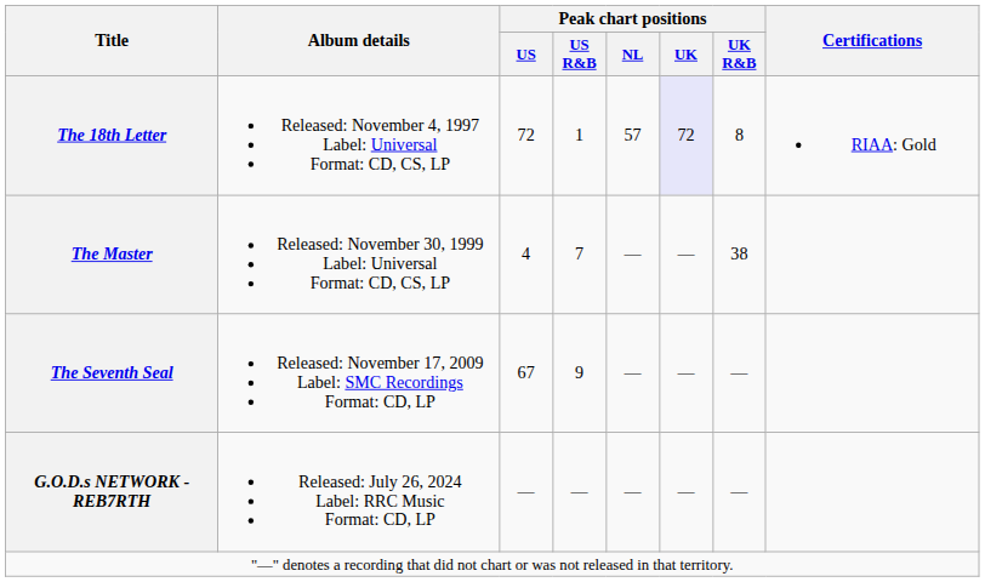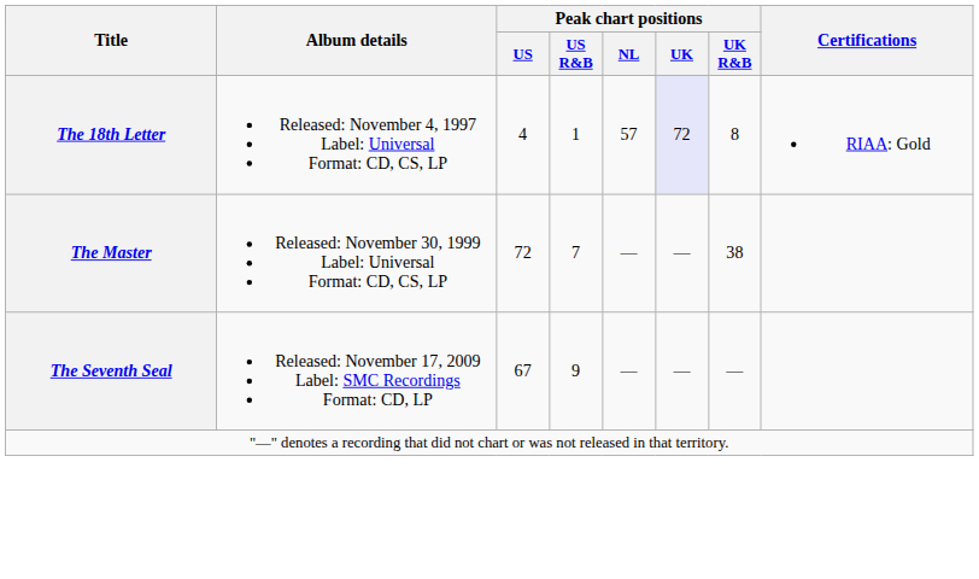 <table class="wikitable plainrowheaders" style="text-align:center;" border="1">
 <tr>
 <th scope="col" rowspan="2" style="width:12em;">Title</th>
 <th scope="col" rowspan="2" style="width:16em;">Album details</th>
 <th colspan="5" scope="col">Peak chart positions</th>
 <th scope="col" rowspan="2" style="width:12em;"><a href='#'>Certifications</a></th>
 </tr>
 <tr>
 <th scope="col" style="width:3em;font-size:90%;"><a href='#'>US</a><br></th>
 <th scope="col" style="width:3em;font-size:90%;"><a href='#'>US R&B</a><br></th>
 <th scope="col" style="width:3em;font-size:90%;"><a href='#'>NL</a><br></th>
 <th scope="col" style="width:3em;font-size:90%;"><a href='#'>UK</a><br></th>
 <th scope="col" style="width:3em;font-size:90%;"><a href='#'>UK R&B</a><br></th>
 </tr>
 <tr>
 <th scope="row"><em><a href='#'>The 18th Letter</a></em></th>
 <td><br><ul><li>Released: November 4, 1997</li><li>Label: <a href='#'>Universal</a></li><li>Format: CD, CS, LP</li></ul></td>
-<td>72</td>
+<td>4</td>
 <td>1</td>
 <td>57</td>
 <td style="background: lavender;">72</td>
 <td>8</td>
 <td><br><ul><li><a href='#'>RIAA</a>: Gold</li></ul></td>
 </tr>
 <tr>
 <th scope="row"><em><a href='#'>The Master</a></em></th>
 <td><br><ul><li>Released: November 30, 1999</li><li>Label: Universal</li><li>Format: CD, CS, LP</li></ul></td>
-<td>4</td>
+<td>72</td>
 <td>7</td>
 <td>—</td>
 <td>—</td>
 <td>38</td>
 <td></td>
 </tr>
 <tr>
 <th scope="row"><em><a href='#'>The Seventh Seal</a></em></th>
 <td><br><ul><li>Released: November 17, 2009</li><li>Label: <a href='#'>SMC Recordings</a></li><li>Format: CD, LP</li></ul></td>
 <td>67</td>
 <td>9</td>
 <td>—</td>
 <td>—</td>
 <td>—</td>
 <td></td>
 </tr>
 <tr>
-<th scope="row"><em>G.O.D.s NETWORK - REB7RTH</em></th>
-<td><br><ul><li>Released: July 26, 2024</li><li>Label: RRC Music</li><li>Format: CD, LP</li></ul></td>
-<td>—</td>
-<td>—</td>
-<td>—</td>
-<td>—</td>
-<td>—</td>
-<td></td>
-</tr>
-<tr>
 <td colspan="8" style="font-size:90%">"—" denotes a recording that did not chart or was not released in that territory.</td>
 </tr>
 </table>
